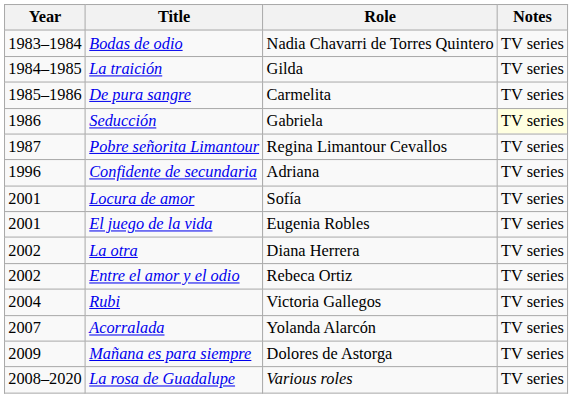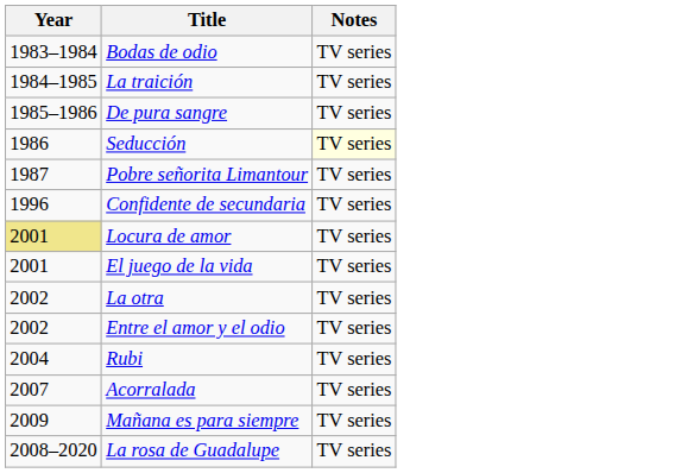 <table class="wikitable">
 <tr>
 <th>Year</th>
 <th>Title</th>
-<th>Role</th>
 <th>Notes</th>
 </tr>
 <tr>
 <td>1983–1984</td>
 <td><em><a href='#'>Bodas de odio</a></em></td>
-<td>Nadia Chavarri de Torres Quintero</td>
 <td>TV series</td>
 </tr>
 <tr>
 <td>1984–1985</td>
 <td><em><a href='#'>La traición</a></em></td>
-<td>Gilda</td>
 <td>TV series</td>
 </tr>
 <tr>
 <td>1985–1986</td>
 <td><em><a href='#'>De pura sangre</a></em></td>
-<td>Carmelita</td>
 <td>TV series</td>
 </tr>
 <tr>
 <td>1986</td>
 <td><em><a href='#'>Seducción</a></em></td>
-<td>Gabriela</td>
 <td style="background: lightyellow;">TV series</td>
 </tr>
 <tr>
 <td>1987</td>
 <td><em><a href='#'>Pobre señorita Limantour</a></em></td>
-<td>Regina Limantour Cevallos</td>
 <td>TV series</td>
 </tr>
 <tr>
 <td>1996</td>
 <td><em><a href='#'>Confidente de secundaria</a></em></td>
-<td>Adriana</td>
 <td>TV series</td>
 </tr>
 <tr>
-<td>2001</td>
+<td style="background: khaki;">2001</td>
 <td><em><a href='#'>Locura de amor</a></em></td>
-<td>Sofía</td>
 <td>TV series</td>
 </tr>
 <tr>
 <td>2001</td>
 <td><em><a href='#'>El juego de la vida</a></em></td>
-<td>Eugenia Robles</td>
 <td>TV series</td>
 </tr>
 <tr>
 <td>2002</td>
 <td><em><a href='#'>La otra</a></em></td>
-<td>Diana Herrera</td>
 <td>TV series</td>
 </tr>
 <tr>
 <td>2002</td>
 <td><em><a href='#'>Entre el amor y el odio</a></em></td>
-<td>Rebeca Ortiz</td>
 <td>TV series</td>
 </tr>
 <tr>
 <td>2004</td>
 <td><em><a href='#'>Rubi</a></em></td>
-<td>Victoria Gallegos</td>
 <td>TV series</td>
 </tr>
 <tr>
 <td>2007</td>
 <td><em><a href='#'>Acorralada</a></em></td>
-<td>Yolanda Alarcón</td>
 <td>TV series</td>
 </tr>
 <tr>
 <td>2009</td>
 <td><em><a href='#'>Mañana es para siempre</a></em></td>
-<td>Dolores de Astorga</td>
 <td>TV series</td>
 </tr>
 <tr>
 <td>2008–2020</td>
 <td><em><a href='#'>La rosa de Guadalupe</a></em></td>
-<td><em>Various roles</em></td>
 <td>TV series</td>
 </tr>
 </table>
